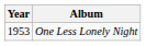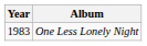 <table class="wikitable">
 <tr>
 <th>Year</th>
 <th>Album</th>
 </tr>
 <tr>
-<td>1953</td>
+<td>1983</td>
 <td><em>One Less Lonely Night</em></td>
 </tr>
 </table>
